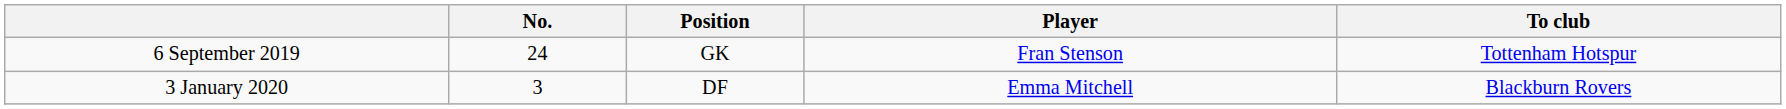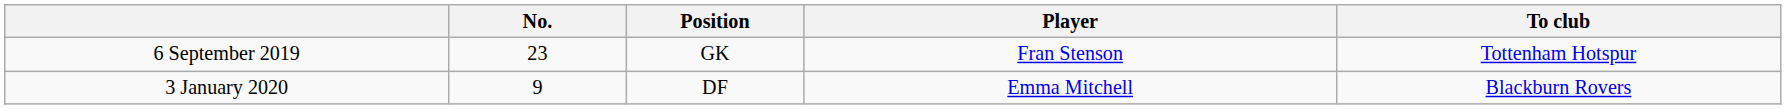 <table class="wikitable sortable" style="width:95%; text-align:center; font-size:85%; text-align:center;">
 <tr>
 <th width="25%"></th>
 <th width="10%">No.</th>
 <th width="10%">Position</th>
 <th>Player</th>
 <th width="25%">To club</th>
 </tr>
 <tr>
 <td>6 September 2019</td>
-<td>24</td>
+<td>23</td>
 <td>GK</td>
 <td> <a href='#'>Fran Stenson</a></td>
 <td> <a href='#'>Tottenham Hotspur</a></td>
 </tr>
 <tr>
 <td>3 January 2020</td>
-<td>3</td>
+<td>9</td>
 <td>DF</td>
 <td> <a href='#'>Emma Mitchell</a></td>
 <td> <a href='#'>Blackburn Rovers</a></td>
 </tr>
 </table>
